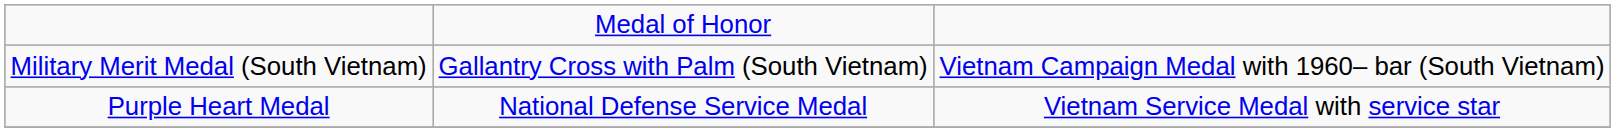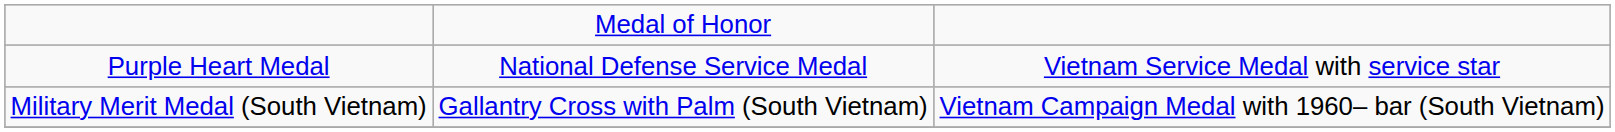 <table class="wikitable" style="margin:1em auto; text-align:center;">
 <tr>
 <td></td>
 <td><a href='#'>Medal of Honor</a></td>
 <td></td>
 </tr>
 <tr>
+<td><a href='#'>Purple Heart Medal</a></td>
+<td><a href='#'>National Defense Service Medal</a></td>
+<td><a href='#'>Vietnam Service Medal</a> with <a href='#'>service star</a></td>
+</tr>
+<tr>
 <td><a href='#'>Military Merit Medal</a> (South Vietnam)</td>
 <td><a href='#'>Gallantry Cross with Palm</a> (South Vietnam)</td>
 <td><a href='#'>Vietnam Campaign Medal</a> with 1960– bar (South Vietnam)</td>
 </tr>
 <tr>
-<td><a href='#'>Purple Heart Medal</a></td>
-<td><a href='#'>National Defense Service Medal</a></td>
-<td><a href='#'>Vietnam Service Medal</a> with <a href='#'>service star</a></td>
-</tr>
-<tr>
 </tr>
 </table>
